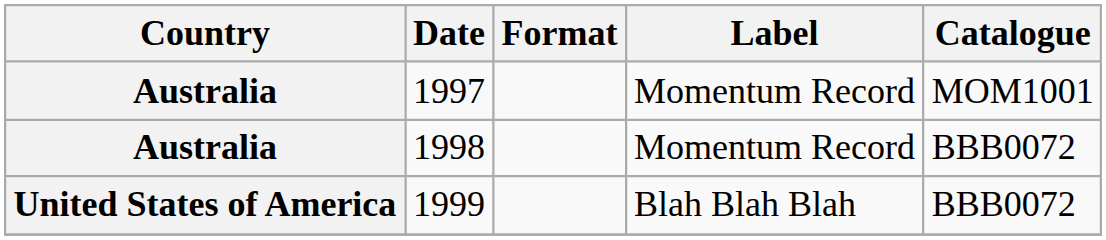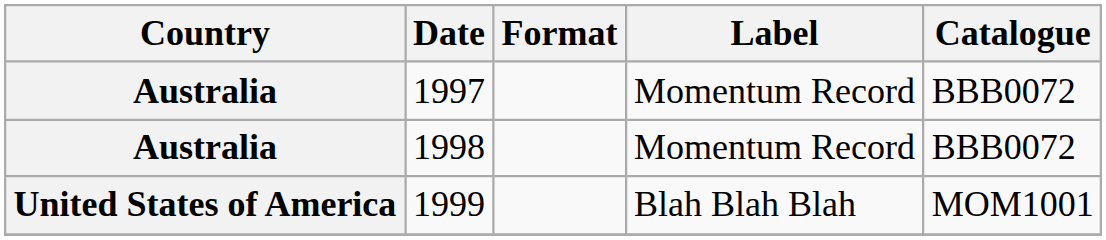 <table class="wikitable plainrowheaders">
 <tr>
 <th scope="col">Country</th>
 <th scope="col">Date</th>
 <th scope="col">Format</th>
 <th scope="col">Label</th>
 <th scope="col">Catalogue</th>
 </tr>
 <tr>
 <th scope="row">Australia</th>
 <td>1997</td>
 <td></td>
 <td>Momentum Record</td>
-<td>MOM1001</td>
+<td>BBB0072</td>
 </tr>
 <tr>
 <th scope="row">Australia</th>
 <td>1998</td>
 <td></td>
 <td>Momentum Record</td>
 <td>BBB0072</td>
 </tr>
 <tr>
 <th scope="row">United States of America</th>
 <td>1999</td>
 <td></td>
 <td>Blah Blah Blah</td>
-<td>BBB0072</td>
+<td>MOM1001</td>
 </tr>
 <tr>
 </tr>
 </table>
